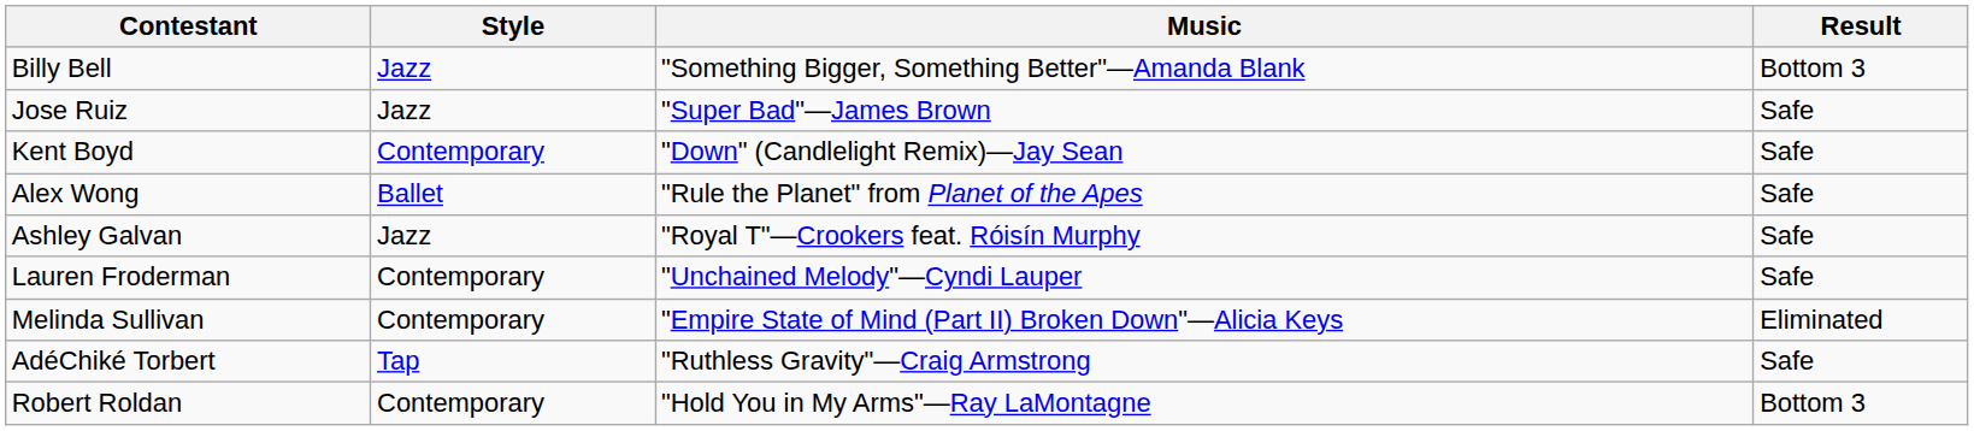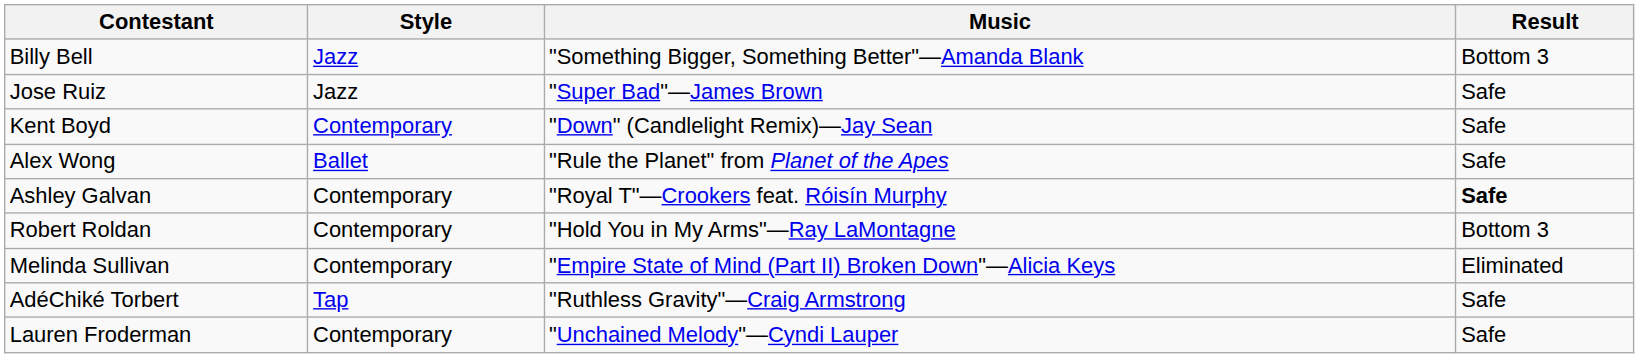 <table class="wikitable" style="width:60%;">
 <tr>
 <th>Contestant</th>
 <th>Style</th>
 <th>Music</th>
 <th>Result</th>
 </tr>
 <tr>
 <td>Billy Bell</td>
 <td><a href='#'>Jazz</a></td>
 <td>"Something Bigger, Something Better"—<a href='#'>Amanda Blank</a></td>
 <td>Bottom 3</td>
 </tr>
 <tr>
 <td>Jose Ruiz</td>
 <td>Jazz</td>
 <td>"<a href='#'>Super Bad</a>"—<a href='#'>James Brown</a></td>
 <td>Safe</td>
 </tr>
 <tr>
 <td>Kent Boyd</td>
 <td><a href='#'>Contemporary</a></td>
 <td>"<a href='#'>Down</a>" (Candlelight Remix)—<a href='#'>Jay Sean</a></td>
 <td>Safe</td>
 </tr>
 <tr>
 <td>Alex Wong</td>
 <td><a href='#'>Ballet</a></td>
 <td>"Rule the Planet" from <em><a href='#'>Planet of the Apes</a></em></td>
 <td>Safe</td>
 </tr>
 <tr>
 <td>Ashley Galvan</td>
-<td>Jazz</td>
+<td>Contemporary</td>
 <td>"Royal T"—<a href='#'>Crookers</a> feat. <a href='#'>Róisín Murphy</a></td>
-<td>Safe</td>
+<td><strong>Safe</strong></td>
 </tr>
 <tr>
-<td>Lauren Froderman</td>
+<td>Robert Roldan</td>
 <td>Contemporary</td>
-<td>"<a href='#'>Unchained Melody</a>"—<a href='#'>Cyndi Lauper</a></td>
-<td>Safe</td>
+<td>"Hold You in My Arms"—<a href='#'>Ray LaMontagne</a></td>
+<td>Bottom 3</td>
 </tr>
 <tr>
 <td>Melinda Sullivan</td>
 <td>Contemporary</td>
 <td>"<a href='#'>Empire State of Mind (Part II) Broken Down</a>"—<a href='#'>Alicia Keys</a></td>
 <td>Eliminated</td>
 </tr>
 <tr>
 <td>AdéChiké Torbert</td>
 <td><a href='#'>Tap</a></td>
 <td>"Ruthless Gravity"—<a href='#'>Craig Armstrong</a></td>
 <td>Safe</td>
 </tr>
 <tr>
-<td>Robert Roldan</td>
+<td>Lauren Froderman</td>
 <td>Contemporary</td>
-<td>"Hold You in My Arms"—<a href='#'>Ray LaMontagne</a></td>
-<td>Bottom 3</td>
+<td>"<a href='#'>Unchained Melody</a>"—<a href='#'>Cyndi Lauper</a></td>
+<td>Safe</td>
 </tr>
 </table>
